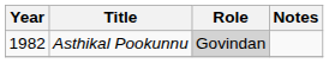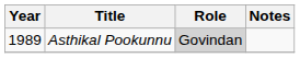 <table class="wikitable sortable">
 <tr>
 <th>Year</th>
 <th>Title</th>
 <th>Role</th>
 <th class="unsortable">Notes</th>
 </tr>
 <tr>
-<td>1982</td>
+<td>1989</td>
 <td><em>Asthikal Pookunnu</em></td>
 <td style="background: lightgrey;">Govindan</td>
 <td></td>
 </tr>
 <tr>
 </tr>
 </table>
